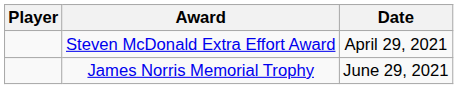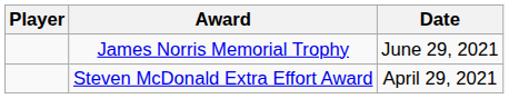 <table class="wikitable sortable" style="text-align:center;">
 <tr>
 <th>Player</th>
 <th>Award</th>
 <th>Date</th>
 </tr>
 <tr>
 <td></td>
+<td><a href='#'>James Norris Memorial Trophy</a></td>
+<td>June 29, 2021</td>
+</tr>
+<tr>
+<td></td>
 <td><a href='#'>Steven McDonald Extra Effort Award</a></td>
 <td>April 29, 2021</td>
 </tr>
-<tr>
-<td></td>
-<td><a href='#'>James Norris Memorial Trophy</a></td>
-<td>June 29, 2021</td>
-</tr>
 </table>
